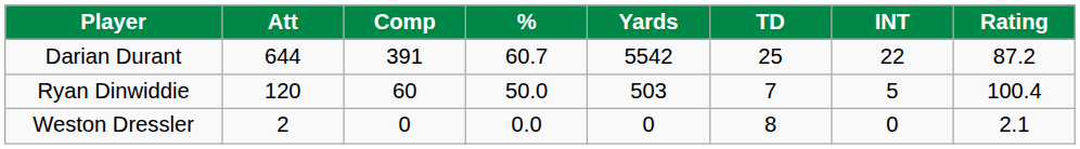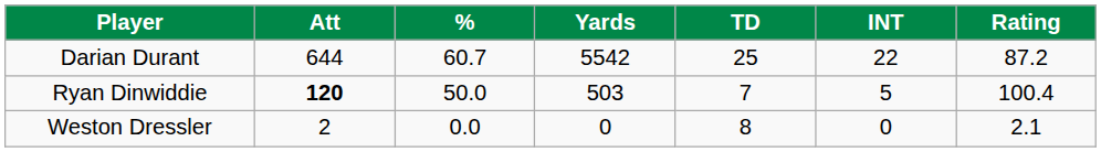 <table class="wikitable sortable">
 <tr>
 <th style="background:#008748;color:white;" width="16%">Player</th>
 <th style="background:#008748;color:white;"  width="9%">Att</th>
-<th style="background:#008748;color:white;" width="9%">Comp</th>
 <th style="background:#008748;color:white;" width="9%">%</th>
 <th style="background:#008748;color:white;" width="9%">Yards</th>
 <th style="background:#008748;color:white;" width="9%">TD</th>
 <th style="background:#008748;color:white;" width="9%">INT</th>
 <th style="background:#008748;color:white;" width="9%">Rating</th>
 </tr>
 <tr align="center">
 <td>Darian Durant</td>
 <td>644</td>
-<td>391</td>
 <td>60.7</td>
 <td>5542</td>
 <td>25</td>
 <td>22</td>
 <td>87.2</td>
 </tr>
 <tr align="center">
 <td>Ryan Dinwiddie</td>
-<td>120</td>
-<td>60</td>
+<td><strong>120</strong></td>
 <td>50.0</td>
 <td>503</td>
 <td>7</td>
 <td>5</td>
 <td>100.4</td>
 </tr>
 <tr align="center">
 <td>Weston Dressler</td>
 <td>2</td>
-<td>0</td>
 <td>0.0</td>
 <td>0</td>
 <td>8</td>
 <td>0</td>
 <td>2.1</td>
 </tr>
 </table>
